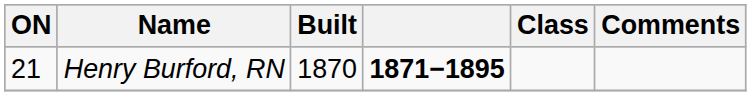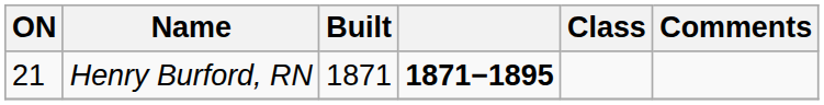 <table class="wikitable">
 <tr>
 <th>ON</th>
 <th>Name</th>
 <th>Built</th>
 <th></th>
 <th>Class</th>
 <th>Comments</th>
 </tr>
 <tr>
 <td>21</td>
 <td><em>Henry Burford, RN</em></td>
-<td>1870</td>
+<td>1871</td>
 <td><strong>1871−1895</strong></td>
 <td></td>
 <td></td>
 </tr>
 <tr>
 </tr>
 </table>
